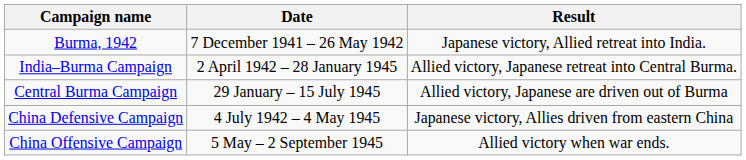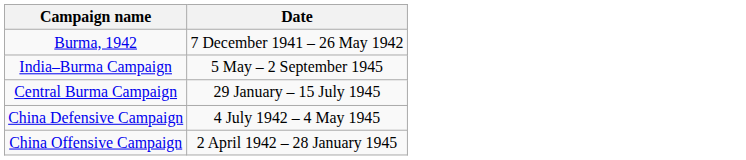 <table class="wikitable sortable">
 <tr>
 <th scope="col">Campaign name</th>
 <th scope="col">Date</th>
-<th scope="col">Result</th>
 </tr>
 <tr>
 <td scope=row align=center><a href='#'>Burma, 1942</a></td>
 <td align=center>7 December 1941 – 26 May 1942</td>
-<td align=center>Japanese victory, Allied retreat into India.</td>
 </tr>
 <tr>
 <td scope=row align=center><a href='#'>India–Burma Campaign</a></td>
-<td align=center>2 April 1942 – 28 January 1945</td>
-<td align=center>Allied victory, Japanese retreat into Central Burma.</td>
+<td align=center>5 May – 2 September 1945</td>
 </tr>
 <tr>
 <td scope=row align=center><a href='#'>Central Burma Campaign</a></td>
 <td align=center>29 January – 15 July 1945</td>
-<td align=center>Allied victory, Japanese are driven out of Burma</td>
 </tr>
 <tr>
 <td scope=row align=center><a href='#'>China Defensive Campaign</a></td>
 <td align=center>4 July 1942 – 4 May 1945</td>
-<td align=center>Japanese victory, Allies driven from eastern China</td>
 </tr>
 <tr>
 <td scope=row align=center><a href='#'>China Offensive Campaign</a></td>
-<td align=center>5 May – 2 September 1945</td>
-<td align=center>Allied victory when war ends.</td>
+<td align=center>2 April 1942 – 28 January 1945</td>
 </tr>
 </table>
